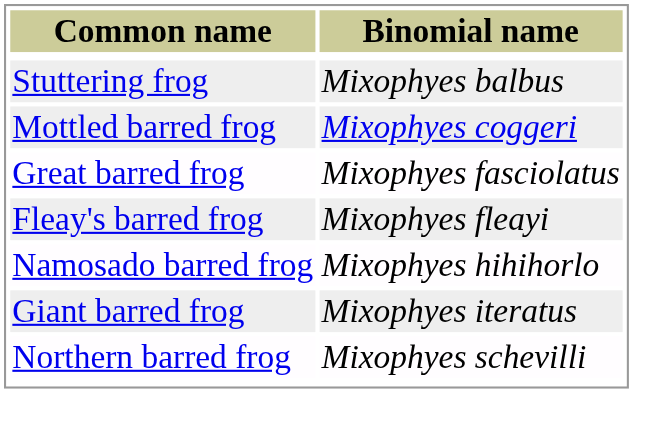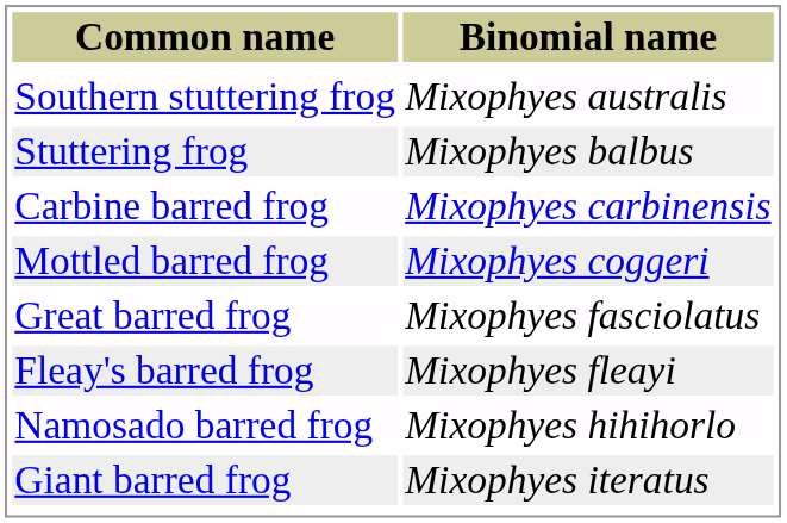 <table style="text-align:left; border:1px solid #999999; ">
 <tr style="background:#CCCC99; text-align: center; ">
 <th>Common name</th>
 <th>Binomial name</th>
 </tr>
 <tr>
 </tr>
+<tr style="background:#FFFDFF;">
+<td><a href='#'>Southern stuttering frog</a></td>
+<td><em>Mixophyes australis</em> </td>
+</tr>
 <tr style="background:#EEEEEE;">
 <td><a href='#'>Stuttering frog</a></td>
 <td><em>Mixophyes balbus</em> </td>
+</tr>
+<tr style="background:#FFFDFF;">
+<td><a href='#'>Carbine barred frog</a></td>
+<td><em><a href='#'>Mixophyes carbinensis</a></em> </td>
 </tr>
 <tr style="background:#EEEEEE;">
 <td><a href='#'>Mottled barred frog</a></td>
 <td><em><a href='#'>Mixophyes coggeri</a></em> </td>
 </tr>
 <tr style="background:#FFFDFF;">
 <td><a href='#'>Great barred frog</a></td>
 <td><em>Mixophyes fasciolatus</em> </td>
 </tr>
 <tr style="background:#EEEEEE;">
 <td><a href='#'>Fleay's barred frog</a></td>
 <td><em>Mixophyes fleayi</em> </td>
 </tr>
 <tr style="background:#FFFDFF;">
 <td><a href='#'>Namosado barred frog</a></td>
 <td><em>Mixophyes hihihorlo</em> </td>
 </tr>
 <tr style="background:#EEEEEE;">
 <td><a href='#'>Giant barred frog</a></td>
 <td><em>Mixophyes iteratus</em> </td>
 </tr>
-<tr style="background:#FFFDFF;">
-<td><a href='#'>Northern barred frog</a></td>
-<td><em>Mixophyes schevilli</em> </td>
-</tr>
 <tr>
 </tr>
 </table>
